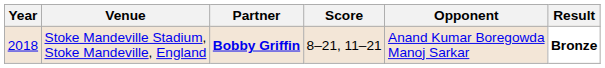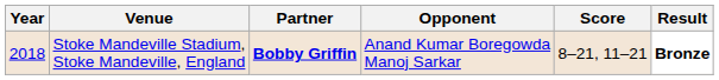 <table class="sortable wikitable" style="font-size: 90%;">
 <tr>
 <th>Year</th>
 <th>Venue</th>
 <th>Partner</th>
+<th>Opponent</th>
 <th>Score</th>
-<th>Opponent</th>
 <th>Result</th>
 </tr>
 <tr style="background:#F3E6D7">
 <td align="center"><a href='#'>2018</a></td>
 <td align="left"><a href='#'>Stoke Mandeville Stadium</a>,<br><a href='#'>Stoke Mandeville</a>, <a href='#'>England</a></td>
 <td align="left"><strong> <a href='#'>Bobby Griffin</a></strong></td>
+<td align="left"> <a href='#'>Anand Kumar Boregowda</a> <br>  <a href='#'>Manoj Sarkar</a></td>
 <td align="left">8–21, 11–21</td>
-<td align="left"> <a href='#'>Anand Kumar Boregowda</a> <br>  <a href='#'>Manoj Sarkar</a></td>
 <td style="text-align:left; background:white"> <strong>Bronze</strong></td>
 </tr>
 </table>
